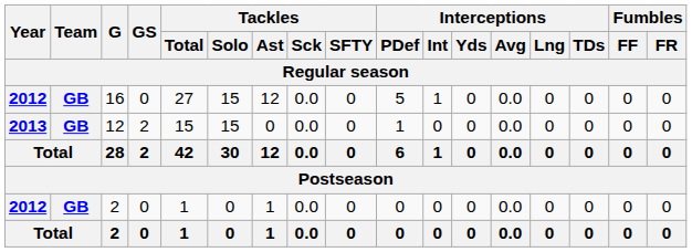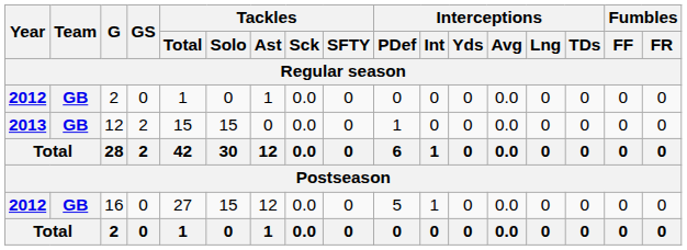 <table class="wikitable" style="text-align: center;">
 <tr>
 <th rowspan=2>Year</th>
 <th rowspan=2>Team</th>
 <th rowspan=2>G</th>
 <th rowspan=2>GS</th>
 <th colspan=5>Tackles</th>
 <th colspan=6>Interceptions</th>
 <th colspan=2>Fumbles</th>
 </tr>
 <tr>
 <th>Total</th>
 <th>Solo</th>
 <th>Ast</th>
 <th>Sck</th>
 <th>SFTY</th>
 <th>PDef</th>
 <th>Int</th>
 <th>Yds</th>
 <th>Avg</th>
 <th>Lng</th>
 <th>TDs</th>
 <th>FF</th>
 <th>FR</th>
 </tr>
 <tr>
 <th colspan=17><strong>Regular season</strong></th>
 </tr>
 <tr>
 <th><a href='#'>2012</a></th>
 <th><a href='#'>GB</a></th>
-<td>16</td>
+<td>2</td>
 <td>0</td>
-<td>27</td>
-<td>15</td>
-<td>12</td>
+<td>1</td>
+<td>0</td>
+<td>1</td>
 <td>0.0</td>
 <td>0</td>
-<td>5</td>
-<td>1</td>
+<td>0</td>
+<td>0</td>
 <td>0</td>
 <td>0.0</td>
 <td>0</td>
 <td>0</td>
 <td>0</td>
 <td>0</td>
 </tr>
 <tr>
 <th><a href='#'>2013</a></th>
 <th><a href='#'>GB</a></th>
 <td>12</td>
 <td>2</td>
 <td>15</td>
 <td>15</td>
 <td>0</td>
 <td>0.0</td>
 <td>0</td>
 <td>1</td>
 <td>0</td>
 <td>0</td>
 <td>0.0</td>
 <td>0</td>
 <td>0</td>
 <td>0</td>
 <td>0</td>
 </tr>
 <tr>
 <th colspan=2>Total</th>
 <th>28</th>
 <th>2</th>
 <th>42</th>
 <th>30</th>
 <th>12</th>
 <th>0.0</th>
 <th>0</th>
 <th>6</th>
 <th>1</th>
 <th>0</th>
 <th>0.0</th>
 <th>0</th>
 <th>0</th>
 <th>0</th>
 <th>0</th>
 </tr>
 <tr>
 <th colspan=17><strong>Postseason</strong></th>
 </tr>
 <tr>
 <th><a href='#'>2012</a></th>
 <th><a href='#'>GB</a></th>
-<td>2</td>
+<td>16</td>
 <td>0</td>
-<td>1</td>
-<td>0</td>
-<td>1</td>
+<td>27</td>
+<td>15</td>
+<td>12</td>
 <td>0.0</td>
 <td>0</td>
-<td>0</td>
-<td>0</td>
+<td>5</td>
+<td>1</td>
 <td>0</td>
 <td>0.0</td>
 <td>0</td>
 <td>0</td>
 <td>0</td>
 <td>0</td>
 </tr>
 <tr>
 <th colspan=2>Total</th>
 <th>2</th>
 <th>0</th>
 <th>1</th>
 <th>0</th>
 <th>1</th>
 <th>0.0</th>
 <th>0</th>
 <th>0</th>
 <th>0</th>
 <th>0</th>
 <th>0.0</th>
 <th>0</th>
 <th>0</th>
 <th>0</th>
 <th>0</th>
 </tr>
 </table>
